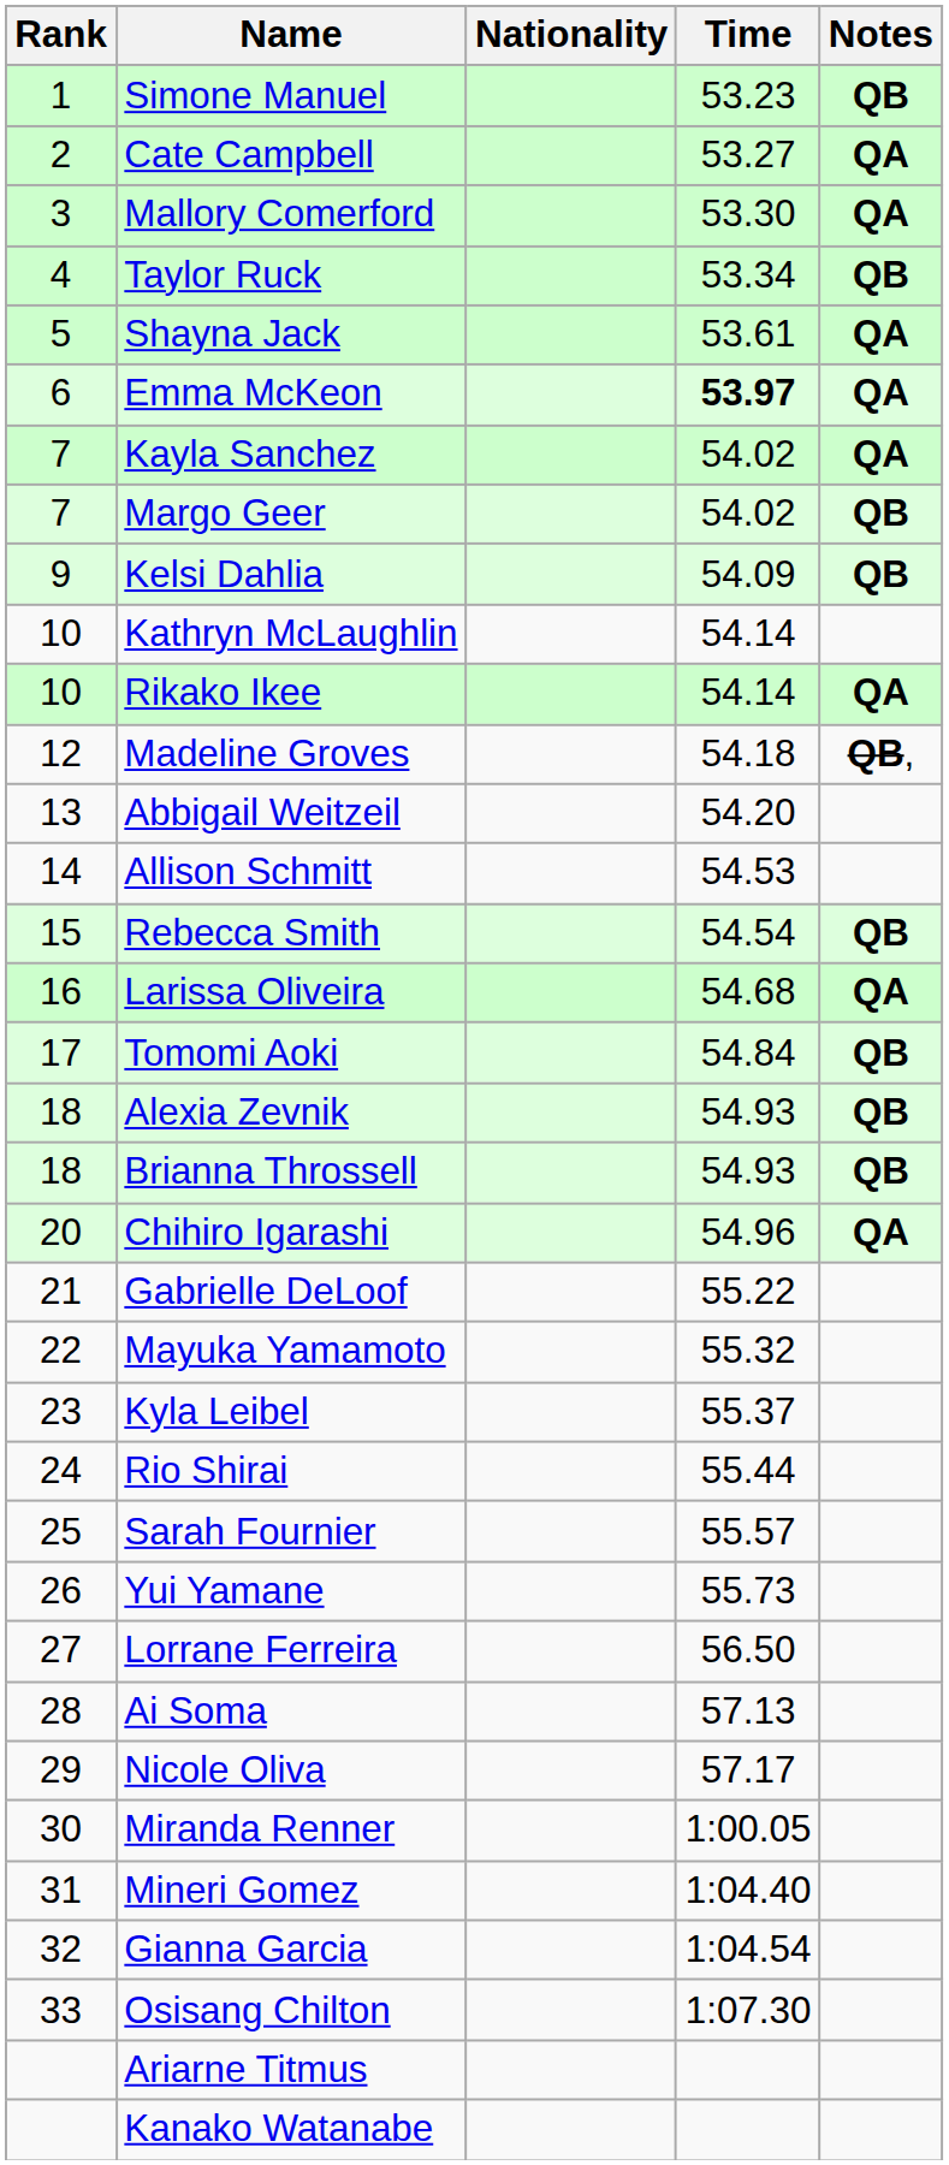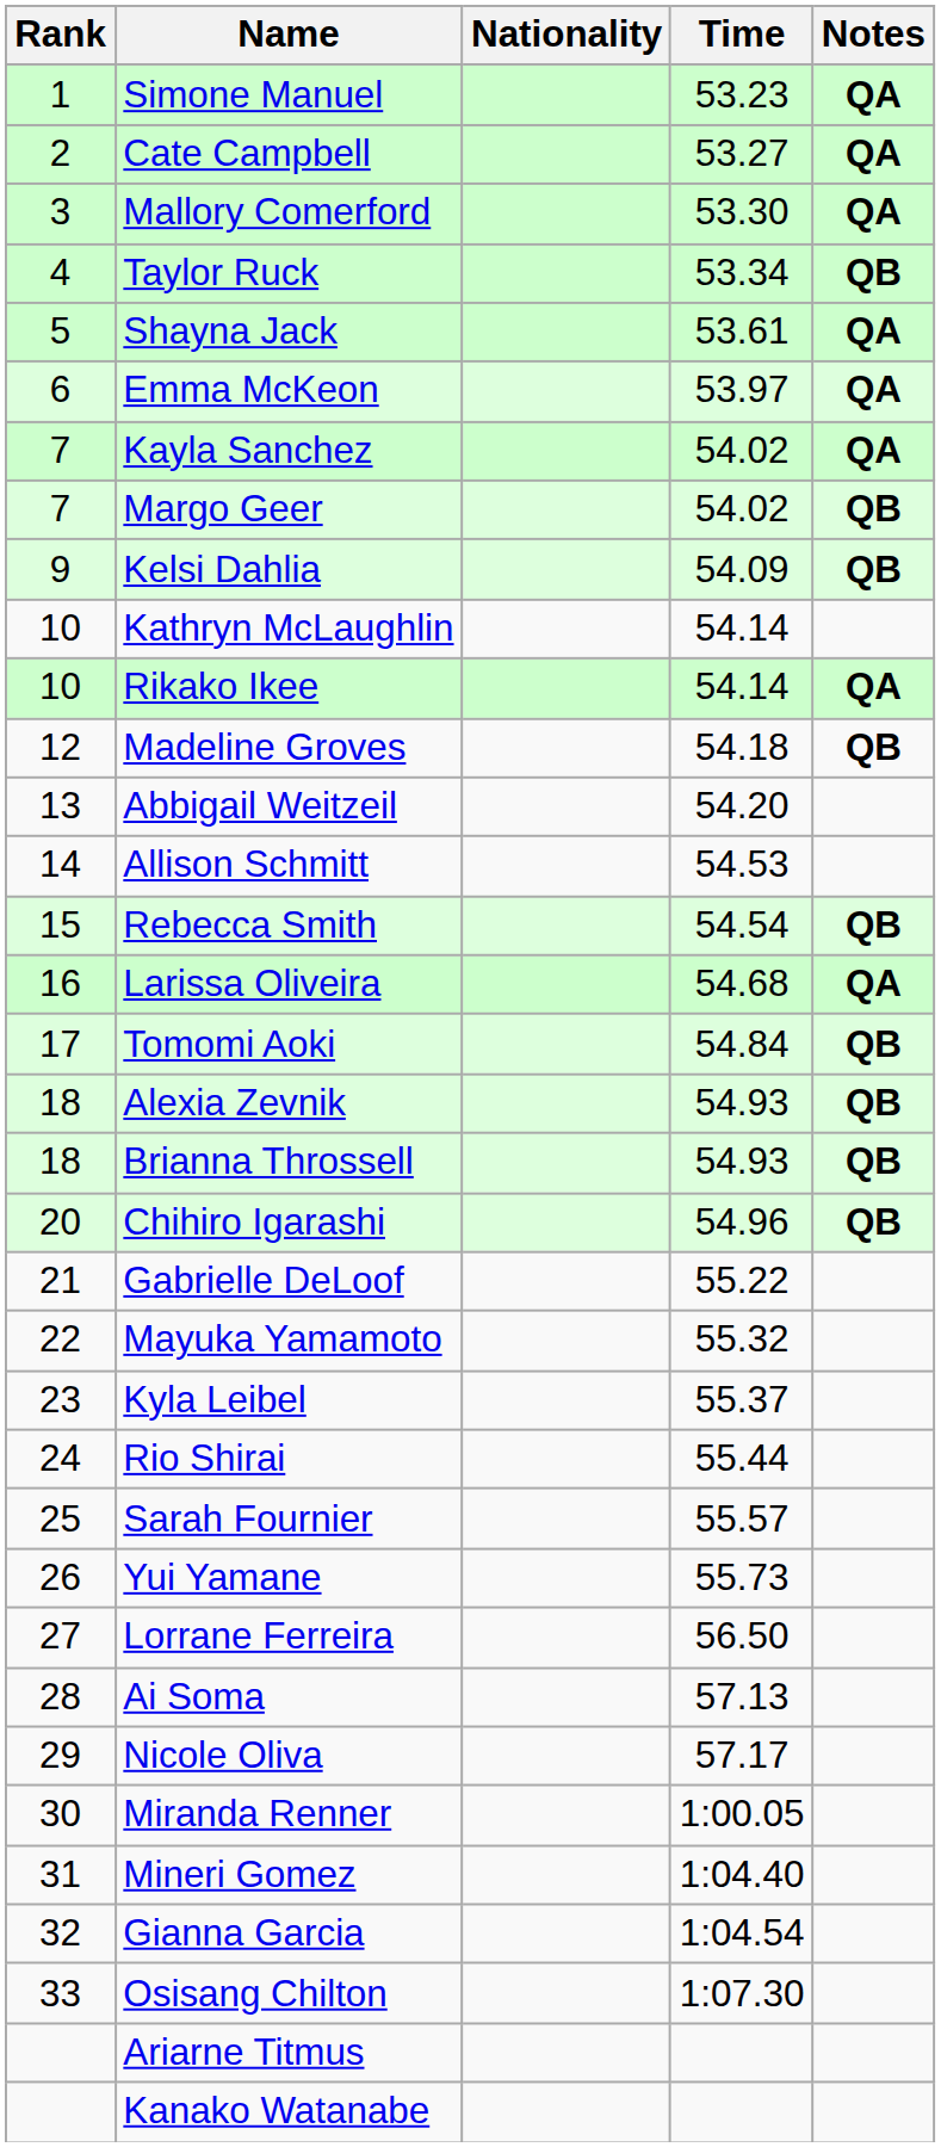 <table class="wikitable sortable" style="text-align:center">
 <tr>
 <th>Rank</th>
 <th>Name</th>
 <th>Nationality</th>
 <th>Time</th>
 <th>Notes</th>
 </tr>
 <tr bgcolor=ccffcc>
 <td>1</td>
 <td align=left><a href='#'>Simone Manuel</a></td>
 <td align=left></td>
 <td>53.23</td>
-<td><strong>QB</strong></td>
+<td><strong>QA</strong></td>
 </tr>
 <tr bgcolor=ccffcc>
 <td>2</td>
 <td align=left><a href='#'>Cate Campbell</a></td>
 <td align=left></td>
 <td>53.27</td>
 <td><strong>QA</strong></td>
 </tr>
 <tr bgcolor=ccffcc>
 <td>3</td>
 <td align=left><a href='#'>Mallory Comerford</a></td>
 <td align=left></td>
 <td>53.30</td>
 <td><strong>QA</strong></td>
 </tr>
 <tr bgcolor=ccffcc>
 <td>4</td>
 <td align=left><a href='#'>Taylor Ruck</a></td>
 <td align=left></td>
 <td>53.34</td>
 <td><strong>QB</strong></td>
 </tr>
 <tr bgcolor=ccffcc>
 <td>5</td>
 <td align=left><a href='#'>Shayna Jack</a></td>
 <td align=left></td>
 <td>53.61</td>
 <td><strong>QA</strong></td>
 </tr>
 <tr bgcolor=ddffdd>
 <td>6</td>
 <td align=left><a href='#'>Emma McKeon</a></td>
 <td align=left></td>
-<td><strong>53.97</strong></td>
+<td>53.97</td>
 <td><strong>QA</strong></td>
 </tr>
 <tr bgcolor=ccffcc>
 <td>7</td>
 <td align=left><a href='#'>Kayla Sanchez</a></td>
 <td align=left></td>
 <td>54.02</td>
 <td><strong>QA</strong></td>
 </tr>
 <tr bgcolor=ddffdd>
 <td>7</td>
 <td align=left><a href='#'>Margo Geer</a></td>
 <td align=left></td>
 <td>54.02</td>
 <td><strong>QB</strong></td>
 </tr>
 <tr bgcolor=ddffdd>
 <td>9</td>
 <td align=left><a href='#'>Kelsi Dahlia</a></td>
 <td align=left></td>
 <td>54.09</td>
 <td><strong>QB</strong></td>
 </tr>
 <tr>
 <td>10</td>
 <td align=left><a href='#'>Kathryn McLaughlin</a></td>
 <td align=left></td>
 <td>54.14</td>
 <td></td>
 </tr>
 <tr bgcolor=ccffcc>
 <td>10</td>
 <td align=left><a href='#'>Rikako Ikee</a></td>
 <td align=left></td>
 <td>54.14</td>
 <td><strong>QA</strong></td>
 </tr>
 <tr>
 <td>12</td>
 <td align=left><a href='#'>Madeline Groves</a></td>
 <td align=left></td>
 <td>54.18</td>
-<td><s><strong>QB</strong></s>, </td>
+<td><strong>QB</strong></td>
 </tr>
 <tr>
 <td>13</td>
 <td align=left><a href='#'>Abbigail Weitzeil</a></td>
 <td align=left></td>
 <td>54.20</td>
 <td></td>
 </tr>
 <tr>
 <td>14</td>
 <td align=left><a href='#'>Allison Schmitt</a></td>
 <td align=left></td>
 <td>54.53</td>
 <td></td>
 </tr>
 <tr bgcolor=ddffdd>
 <td>15</td>
 <td align=left><a href='#'>Rebecca Smith</a></td>
 <td align=left></td>
 <td>54.54</td>
 <td><strong>QB</strong></td>
 </tr>
 <tr bgcolor=ccffcc>
 <td>16</td>
 <td align=left><a href='#'>Larissa Oliveira</a></td>
 <td align=left></td>
 <td>54.68</td>
 <td><strong>QA</strong></td>
 </tr>
 <tr bgcolor=ddffdd>
 <td>17</td>
 <td align=left><a href='#'>Tomomi Aoki</a></td>
 <td align=left></td>
 <td>54.84</td>
 <td><strong>QB</strong></td>
 </tr>
 <tr bgcolor=ddffdd>
 <td>18</td>
 <td align=left><a href='#'>Alexia Zevnik</a></td>
 <td align=left></td>
 <td>54.93</td>
 <td><strong>QB</strong></td>
 </tr>
 <tr bgcolor=ddffdd>
 <td>18</td>
 <td align=left><a href='#'>Brianna Throssell</a></td>
 <td align=left></td>
 <td>54.93</td>
 <td><strong>QB</strong></td>
 </tr>
 <tr bgcolor=ddffdd>
 <td>20</td>
 <td align=left><a href='#'>Chihiro Igarashi</a></td>
 <td align=left></td>
 <td>54.96</td>
-<td><strong>QA</strong></td>
+<td><strong>QB</strong></td>
 </tr>
 <tr>
 <td>21</td>
 <td align=left><a href='#'>Gabrielle DeLoof</a></td>
 <td align=left></td>
 <td>55.22</td>
 <td></td>
 </tr>
 <tr>
 <td>22</td>
 <td align=left><a href='#'>Mayuka Yamamoto</a></td>
 <td align=left></td>
 <td>55.32</td>
 <td></td>
 </tr>
 <tr>
 <td>23</td>
 <td align=left><a href='#'>Kyla Leibel</a></td>
 <td align=left></td>
 <td>55.37</td>
 <td></td>
 </tr>
 <tr>
 <td>24</td>
 <td align=left><a href='#'>Rio Shirai</a></td>
 <td align=left></td>
 <td>55.44</td>
 <td></td>
 </tr>
 <tr>
 <td>25</td>
 <td align=left><a href='#'>Sarah Fournier</a></td>
 <td align=left></td>
 <td>55.57</td>
 <td></td>
 </tr>
 <tr>
 <td>26</td>
 <td align=left><a href='#'>Yui Yamane</a></td>
 <td align=left></td>
 <td>55.73</td>
 <td></td>
 </tr>
 <tr>
 <td>27</td>
 <td align=left><a href='#'>Lorrane Ferreira</a></td>
 <td align=left></td>
 <td>56.50</td>
 <td></td>
 </tr>
 <tr>
 <td>28</td>
 <td align=left><a href='#'>Ai Soma</a></td>
 <td align=left></td>
 <td>57.13</td>
 <td></td>
 </tr>
 <tr>
 <td>29</td>
 <td align=left><a href='#'>Nicole Oliva</a></td>
 <td align=left></td>
 <td>57.17</td>
 <td></td>
 </tr>
 <tr>
 <td>30</td>
 <td align=left><a href='#'>Miranda Renner</a></td>
 <td align=left></td>
 <td>1:00.05</td>
 <td></td>
 </tr>
 <tr>
 <td>31</td>
 <td align=left><a href='#'>Mineri Gomez</a></td>
 <td align=left></td>
 <td>1:04.40</td>
 <td></td>
 </tr>
 <tr>
 <td>32</td>
 <td align=left><a href='#'>Gianna Garcia</a></td>
 <td align=left></td>
 <td>1:04.54</td>
 <td></td>
 </tr>
 <tr>
 <td>33</td>
 <td align=left><a href='#'>Osisang Chilton</a></td>
 <td align=left></td>
 <td>1:07.30</td>
 <td></td>
 </tr>
 <tr>
 <td></td>
 <td align=left><a href='#'>Ariarne Titmus</a></td>
 <td align=left></td>
 <td></td>
 <td></td>
 </tr>
 <tr>
 <td></td>
 <td align=left><a href='#'>Kanako Watanabe</a></td>
 <td align=left></td>
 <td></td>
 <td></td>
 </tr>
 </table>
